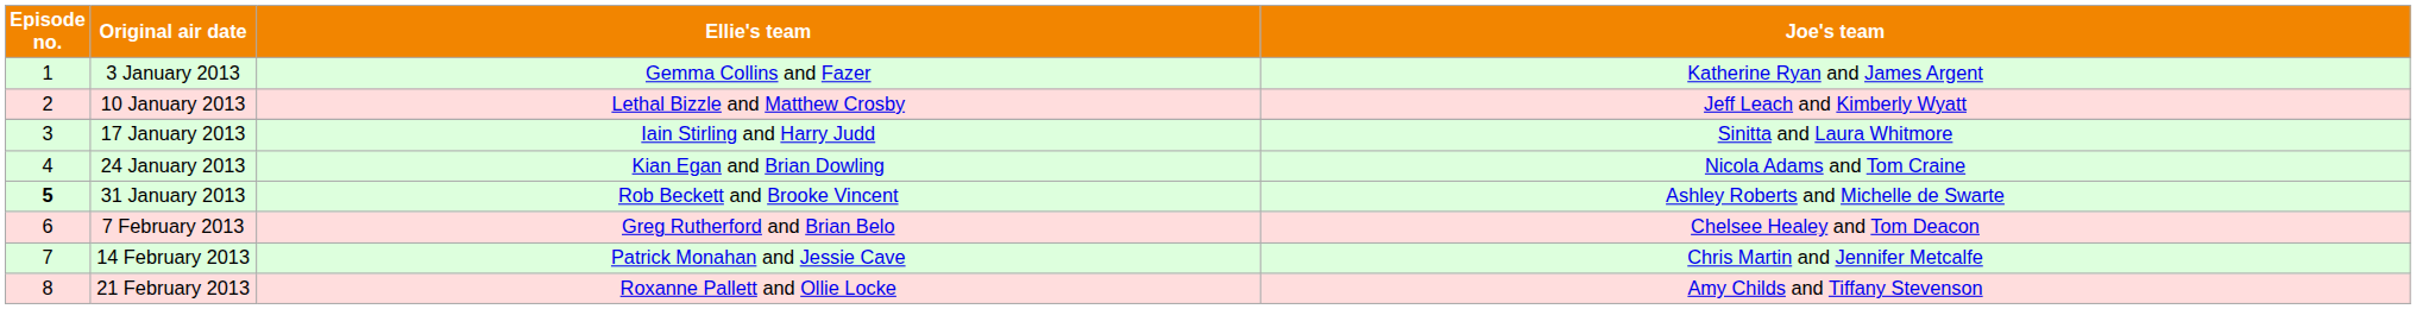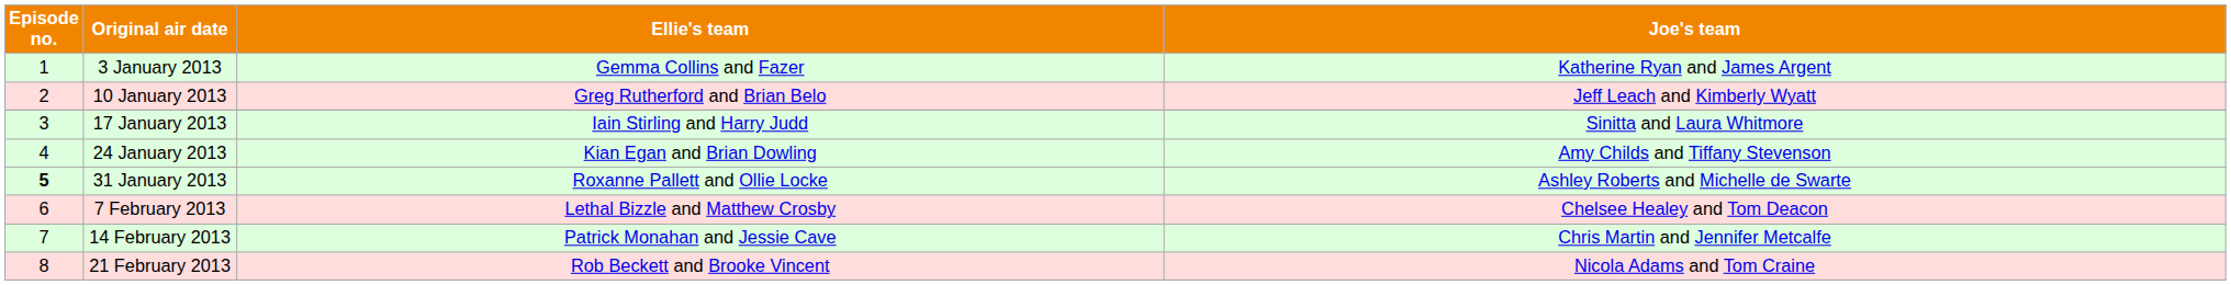 <table class="wikitable" style="text-align:center;width:100%;">
 <tr style="color:white">
 <th style="background:#f28500;" width="20">Episode<br>no.</th>
 <th style="background:#f28500;" width="130">Original air date</th>
 <th style="background:#f28500;">Ellie's team</th>
 <th style="background:#f28500;">Joe's team</th>
 </tr>
 <tr bgcolor="ddffdd">
 <td>1</td>
 <td>3 January 2013</td>
 <td><a href='#'>Gemma Collins</a> and <a href='#'>Fazer</a></td>
 <td><a href='#'>Katherine Ryan</a> and <a href='#'>James Argent</a></td>
 </tr>
 <tr bgcolor="ffdddd">
 <td>2</td>
 <td>10 January 2013</td>
-<td><a href='#'>Lethal Bizzle</a> and <a href='#'>Matthew Crosby</a></td>
+<td><a href='#'>Greg Rutherford</a> and <a href='#'>Brian Belo</a></td>
 <td><a href='#'>Jeff Leach</a> and <a href='#'>Kimberly Wyatt</a></td>
 </tr>
 <tr>
 </tr>
 <tr bgcolor="ddffdd">
 <td>3</td>
 <td>17 January 2013</td>
 <td><a href='#'>Iain Stirling</a> and <a href='#'>Harry Judd</a></td>
 <td><a href='#'>Sinitta</a> and <a href='#'>Laura Whitmore</a></td>
 </tr>
 <tr bgcolor="ddffdd">
 <td>4</td>
 <td>24 January 2013</td>
 <td><a href='#'>Kian Egan</a> and <a href='#'>Brian Dowling</a></td>
-<td><a href='#'>Nicola Adams</a> and <a href='#'>Tom Craine</a></td>
+<td><a href='#'>Amy Childs</a> and <a href='#'>Tiffany Stevenson</a></td>
 </tr>
 <tr bgcolor="ddffdd">
 <td><strong>5</strong></td>
 <td>31 January 2013</td>
-<td><a href='#'>Rob Beckett</a> and <a href='#'>Brooke Vincent</a></td>
+<td><a href='#'>Roxanne Pallett</a> and <a href='#'>Ollie Locke</a></td>
 <td><a href='#'>Ashley Roberts</a> and <a href='#'>Michelle de Swarte</a></td>
 </tr>
 <tr bgcolor="ffdddd">
 <td>6</td>
 <td>7 February 2013</td>
-<td><a href='#'>Greg Rutherford</a> and <a href='#'>Brian Belo</a></td>
+<td><a href='#'>Lethal Bizzle</a> and <a href='#'>Matthew Crosby</a></td>
 <td><a href='#'>Chelsee Healey</a> and <a href='#'>Tom Deacon</a></td>
 </tr>
 <tr bgcolor="ddffdd">
 <td>7</td>
 <td>14 February 2013</td>
 <td><a href='#'>Patrick Monahan</a> and <a href='#'>Jessie Cave</a></td>
 <td><a href='#'>Chris Martin</a> and <a href='#'>Jennifer Metcalfe</a></td>
 </tr>
 <tr bgcolor="ffdddd">
 <td>8</td>
 <td>21 February 2013</td>
-<td><a href='#'>Roxanne Pallett</a> and <a href='#'>Ollie Locke</a></td>
-<td><a href='#'>Amy Childs</a> and <a href='#'>Tiffany Stevenson</a></td>
+<td><a href='#'>Rob Beckett</a> and <a href='#'>Brooke Vincent</a></td>
+<td><a href='#'>Nicola Adams</a> and <a href='#'>Tom Craine</a></td>
 </tr>
 </table>
